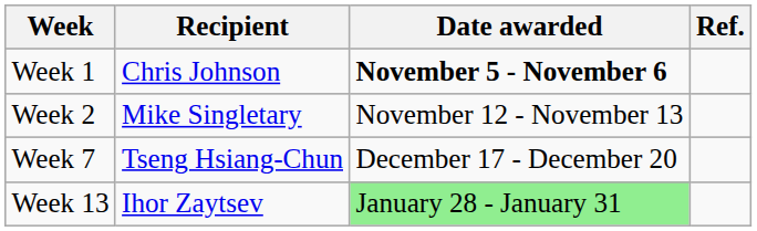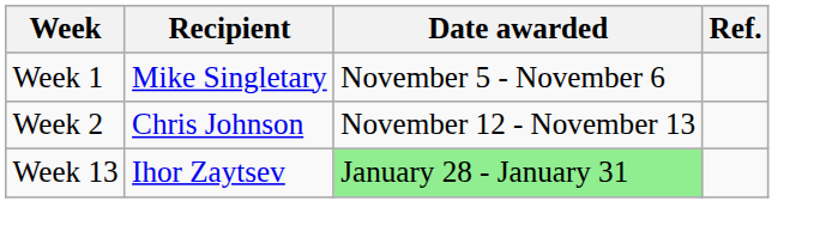 <table class="wikitable">
 <tr>
 <th>Week</th>
 <th>Recipient</th>
 <th>Date awarded</th>
 <th>Ref.</th>
 </tr>
 <tr>
 <td>Week 1</td>
-<td><a href='#'>Chris Johnson</a></td>
-<td><strong>November 5 - November 6</strong></td>
+<td><a href='#'>Mike Singletary</a></td>
+<td>November 5 - November 6</td>
 <td></td>
 </tr>
 <tr>
 <td>Week 2</td>
-<td><a href='#'>Mike Singletary</a></td>
+<td><a href='#'>Chris Johnson</a></td>
 <td>November 12 - November 13</td>
-<td></td>
-</tr>
-<tr>
-<td>Week 7</td>
-<td><a href='#'>Tseng Hsiang-Chun</a></td>
-<td>December 17 - December 20</td>
 <td></td>
 </tr>
 <tr>
 <td>Week 13</td>
 <td><a href='#'>Ihor Zaytsev</a></td>
 <td style="background: lightgreen;">January 28 - January 31</td>
 <td></td>
 </tr>
 </table>
